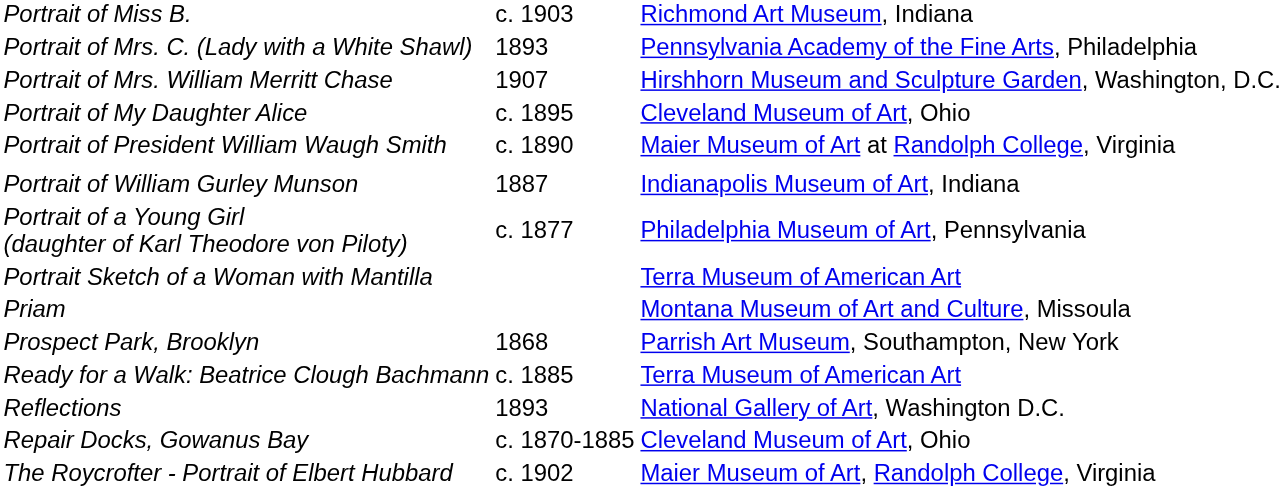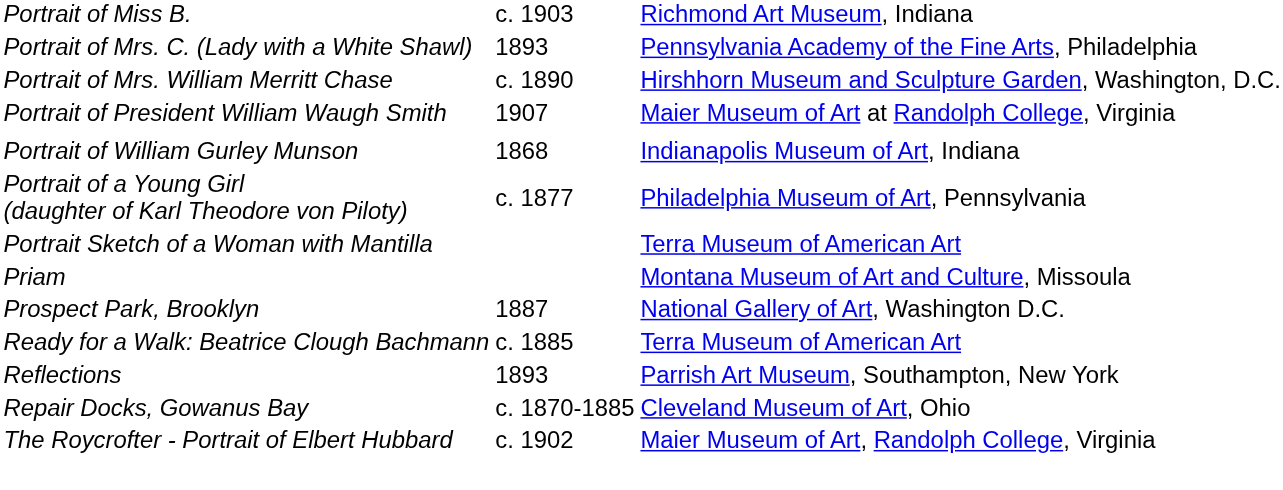 <table>
 <tr>
 <td><em>Portrait of Miss B.</em></td>
 <td>c. 1903</td>
 <td><a href='#'>Richmond Art Museum</a>, Indiana</td>
 </tr>
 <tr>
 <td><em>Portrait of Mrs. C. (Lady with a White Shawl)</em></td>
 <td>1893</td>
 <td><a href='#'>Pennsylvania Academy of the Fine Arts</a>, Philadelphia</td>
 </tr>
 <tr>
 <td><em>Portrait of Mrs. William Merritt Chase</em></td>
-<td>1907</td>
+<td>c. 1890</td>
 <td><a href='#'>Hirshhorn Museum and Sculpture Garden</a>, Washington, D.C.</td>
 </tr>
 <tr>
-<td><em>Portrait of My Daughter Alice</em></td>
-<td>c. 1895</td>
-<td><a href='#'>Cleveland Museum of Art</a>, Ohio</td>
-</tr>
-<tr>
 <td><em>Portrait of President William Waugh Smith</em></td>
-<td>c. 1890</td>
+<td>1907</td>
 <td><a href='#'>Maier Museum of Art</a> at <a href='#'>Randolph College</a>, Virginia</td>
 </tr>
 <tr>
 </tr>
 <tr>
 </tr>
 <tr>
 <td><em>Portrait of William Gurley Munson</em></td>
-<td>1887</td>
+<td>1868</td>
 <td><a href='#'>Indianapolis Museum of Art</a>, Indiana</td>
 </tr>
 <tr>
 <td><em>Portrait of a Young Girl<br> (daughter of Karl Theodore von Piloty)</em></td>
 <td>c. 1877</td>
 <td><a href='#'>Philadelphia Museum of Art</a>, Pennsylvania</td>
 </tr>
 <tr>
 <td><em>Portrait Sketch of a Woman with Mantilla</em></td>
 <td></td>
 <td><a href='#'>Terra Museum of American Art</a></td>
 </tr>
 <tr>
 <td><em>Priam</em></td>
 <td></td>
 <td><a href='#'>Montana Museum of Art and Culture</a>, Missoula</td>
 </tr>
 <tr>
 <td><em>Prospect Park, Brooklyn</em></td>
-<td>1868</td>
-<td><a href='#'>Parrish Art Museum</a>, Southampton, New York</td>
+<td>1887</td>
+<td><a href='#'>National Gallery of Art</a>, Washington D.C.</td>
 </tr>
 <tr>
 <td><em>Ready for a Walk: Beatrice Clough Bachmann</em></td>
 <td>c. 1885</td>
 <td><a href='#'>Terra Museum of American Art</a></td>
 </tr>
 <tr>
 <td><em>Reflections</em></td>
 <td>1893</td>
-<td><a href='#'>National Gallery of Art</a>, Washington D.C.</td>
+<td><a href='#'>Parrish Art Museum</a>, Southampton, New York</td>
 </tr>
 <tr>
 <td><em>Repair Docks, Gowanus Bay</em></td>
 <td>c. 1870-1885</td>
 <td><a href='#'>Cleveland Museum of Art</a>, Ohio</td>
 </tr>
 <tr>
 <td><em>The Roycrofter - Portrait of Elbert Hubbard</em></td>
 <td>c. 1902</td>
 <td><a href='#'>Maier Museum of Art</a>, <a href='#'>Randolph College</a>, Virginia</td>
 </tr>
 </table>
